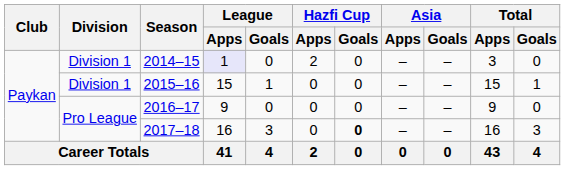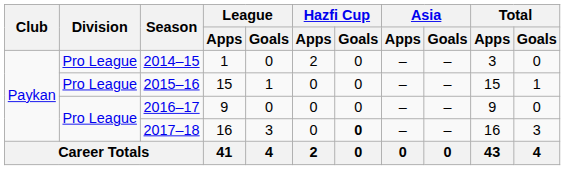 <table class="wikitable" style="text-align: center;">
 <tr>
 <th rowspan=2>Club</th>
 <th rowspan=2>Division</th>
 <th rowspan=2>Season</th>
 <th colspan=2>League</th>
 <th colspan=2><a href='#'>Hazfi Cup</a></th>
 <th colspan=2><a href='#'>Asia</a></th>
 <th colspan=2>Total</th>
 </tr>
 <tr>
 <th>Apps</th>
 <th>Goals</th>
 <th>Apps</th>
 <th>Goals</th>
 <th>Apps</th>
 <th>Goals</th>
 <th>Apps</th>
 <th>Goals</th>
 </tr>
 <tr>
 <td rowspan="4"><a href='#'>Paykan</a></td>
-<td><a href='#'>Division 1</a></td>
+<td><a href='#'>Pro League</a></td>
 <td><a href='#'>2014–15</a></td>
-<td style="background: lavender;">1</td>
+<td>1</td>
 <td>0</td>
 <td>2</td>
 <td>0</td>
 <td>–</td>
 <td>–</td>
 <td>3</td>
 <td>0</td>
 </tr>
 <tr>
-<td><a href='#'>Division 1</a></td>
+<td><a href='#'>Pro League</a></td>
 <td><a href='#'>2015–16</a></td>
 <td>15</td>
 <td>1</td>
 <td>0</td>
 <td>0</td>
 <td>–</td>
 <td>–</td>
 <td>15</td>
 <td>1</td>
 </tr>
 <tr>
 <td rowspan="2"><a href='#'>Pro League</a></td>
 <td><a href='#'>2016–17</a></td>
 <td>9</td>
 <td>0</td>
 <td>0</td>
 <td>0</td>
 <td>–</td>
 <td>–</td>
 <td>9</td>
 <td>0</td>
 </tr>
 <tr>
 <td><a href='#'>2017–18</a></td>
 <td>16</td>
 <td>3</td>
 <td>0</td>
 <td><strong>0</strong></td>
 <td>–</td>
 <td>–</td>
 <td>16</td>
 <td>3</td>
 </tr>
 <tr>
 <th colspan=3>Career Totals</th>
 <th>41</th>
 <th>4</th>
 <th>2</th>
 <th>0</th>
 <th>0</th>
 <th>0</th>
 <th>43</th>
 <th>4</th>
 </tr>
 </table>
